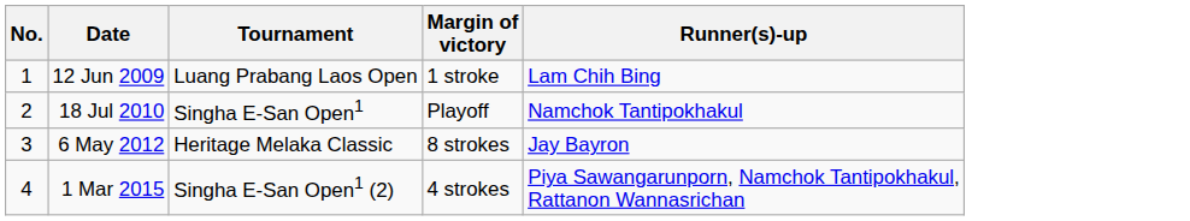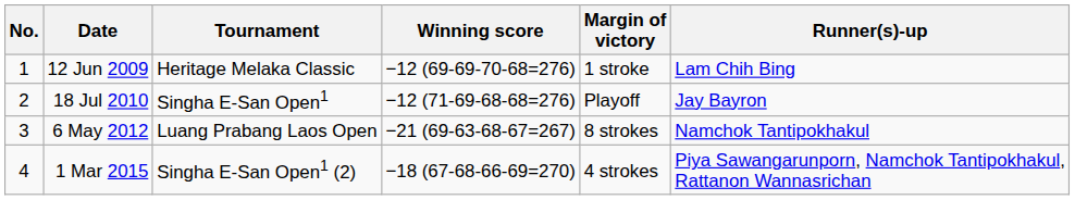 <table class="wikitable" style="font-size:95%;">
 <tr>
 <th>No.</th>
 <th>Date</th>
 <th>Tournament</th>
+<th>Winning score</th>
 <th>Margin of<br>victory</th>
 <th>Runner(s)-up</th>
 </tr>
 <tr>
 <td align=center>1</td>
 <td align=right>12 Jun <a href='#'>2009</a></td>
-<td>Luang Prabang Laos Open</td>
+<td>Heritage Melaka Classic</td>
+<td>−12 (69-69-70-68=276)</td>
 <td>1 stroke</td>
 <td> <a href='#'>Lam Chih Bing</a></td>
 </tr>
 <tr>
 <td align=center>2</td>
 <td align=right>18 Jul <a href='#'>2010</a></td>
 <td>Singha E-San Open<sup>1</sup></td>
+<td>−12 (71-69-68-68=276)</td>
 <td>Playoff</td>
-<td> <a href='#'>Namchok Tantipokhakul</a></td>
+<td> <a href='#'>Jay Bayron</a></td>
 </tr>
 <tr>
 <td align=center>3</td>
 <td align=right>6 May <a href='#'>2012</a></td>
-<td>Heritage Melaka Classic</td>
+<td>Luang Prabang Laos Open</td>
+<td>−21 (69-63-68-67=267)</td>
 <td>8 strokes</td>
-<td> <a href='#'>Jay Bayron</a></td>
+<td> <a href='#'>Namchok Tantipokhakul</a></td>
 </tr>
 <tr>
 <td align=center>4</td>
 <td align=right>1 Mar <a href='#'>2015</a></td>
 <td>Singha E-San Open<sup>1</sup> (2)</td>
+<td>−18 (67-68-66-69=270)</td>
 <td>4 strokes</td>
 <td> <a href='#'>Piya Sawangarunporn</a>,  <a href='#'>Namchok Tantipokhakul</a>,<br> <a href='#'>Rattanon Wannasrichan</a></td>
 </tr>
 </table>
